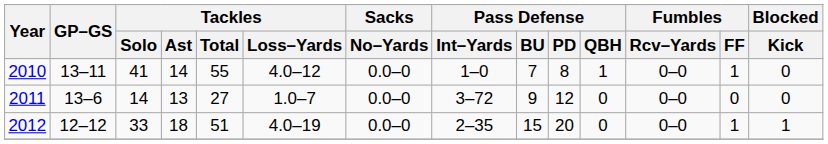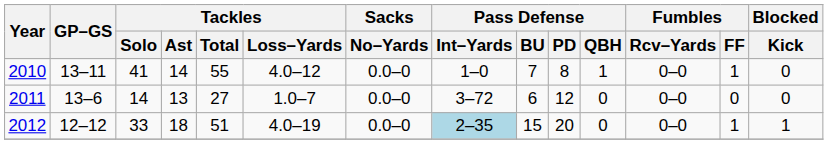 <table class=wikitable style="text-align:center;">
 <tr>
 <th rowspan=2>Year</th>
 <th rowspan=2>GP–GS</th>
 <th colspan=4>Tackles</th>
 <th>Sacks</th>
 <th colspan=4>Pass Defense</th>
 <th colspan=2>Fumbles</th>
 <th>Blocked</th>
 </tr>
 <tr>
 <th>Solo</th>
 <th>Ast</th>
 <th>Total</th>
 <th>Loss–Yards</th>
 <th>No–Yards</th>
 <th>Int–Yards</th>
 <th>BU</th>
 <th>PD</th>
 <th>QBH</th>
 <th>Rcv–Yards</th>
 <th>FF</th>
 <th>Kick</th>
 </tr>
 <tr>
 <td><a href='#'>2010</a></td>
 <td>13–11</td>
 <td>41</td>
 <td>14</td>
 <td>55</td>
 <td>4.0–12</td>
 <td>0.0–0</td>
 <td>1–0</td>
 <td>7</td>
 <td>8</td>
 <td>1</td>
 <td>0–0</td>
 <td>1</td>
 <td>0</td>
 </tr>
 <tr>
 <td><a href='#'>2011</a></td>
 <td>13–6</td>
 <td>14</td>
 <td>13</td>
 <td>27</td>
 <td>1.0–7</td>
 <td>0.0–0</td>
 <td>3–72</td>
-<td>9</td>
+<td>6</td>
 <td>12</td>
 <td>0</td>
 <td>0–0</td>
 <td>0</td>
 <td>0</td>
 </tr>
 <tr>
 <td><a href='#'>2012</a></td>
 <td>12–12</td>
 <td>33</td>
 <td>18</td>
 <td>51</td>
 <td>4.0–19</td>
 <td>0.0–0</td>
-<td>2–35</td>
+<td style="background: lightblue;">2–35</td>
 <td>15</td>
 <td>20</td>
 <td>0</td>
 <td>0–0</td>
 <td>1</td>
 <td>1</td>
 </tr>
 <tr>
 </tr>
 </table>
